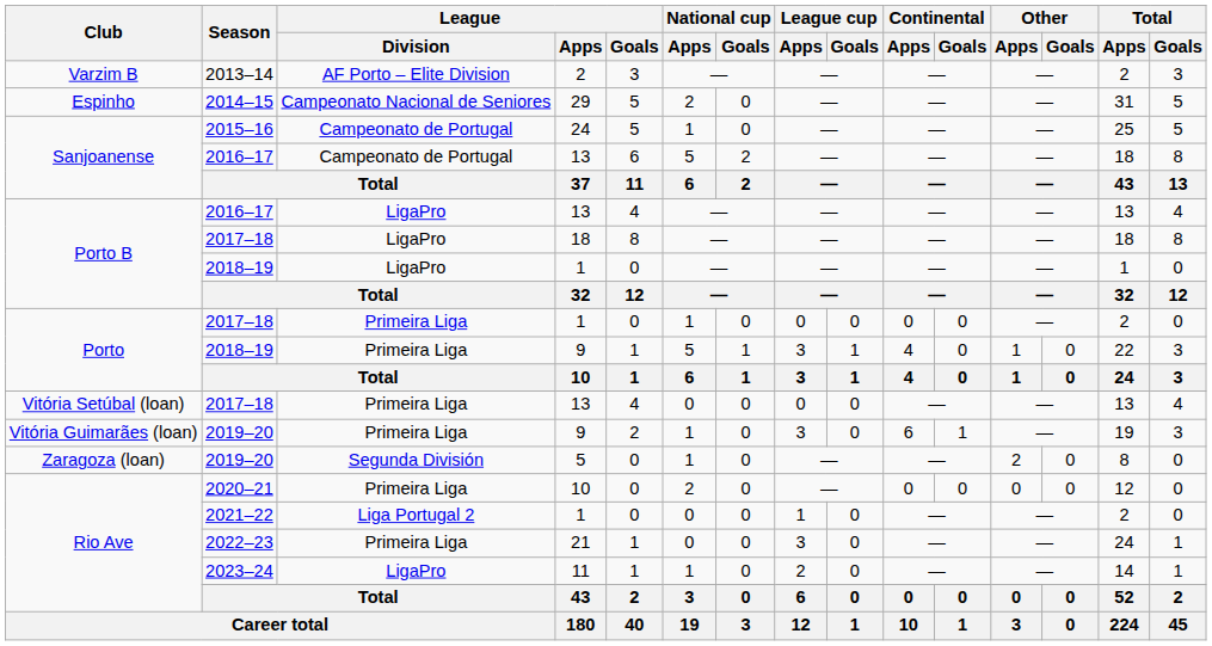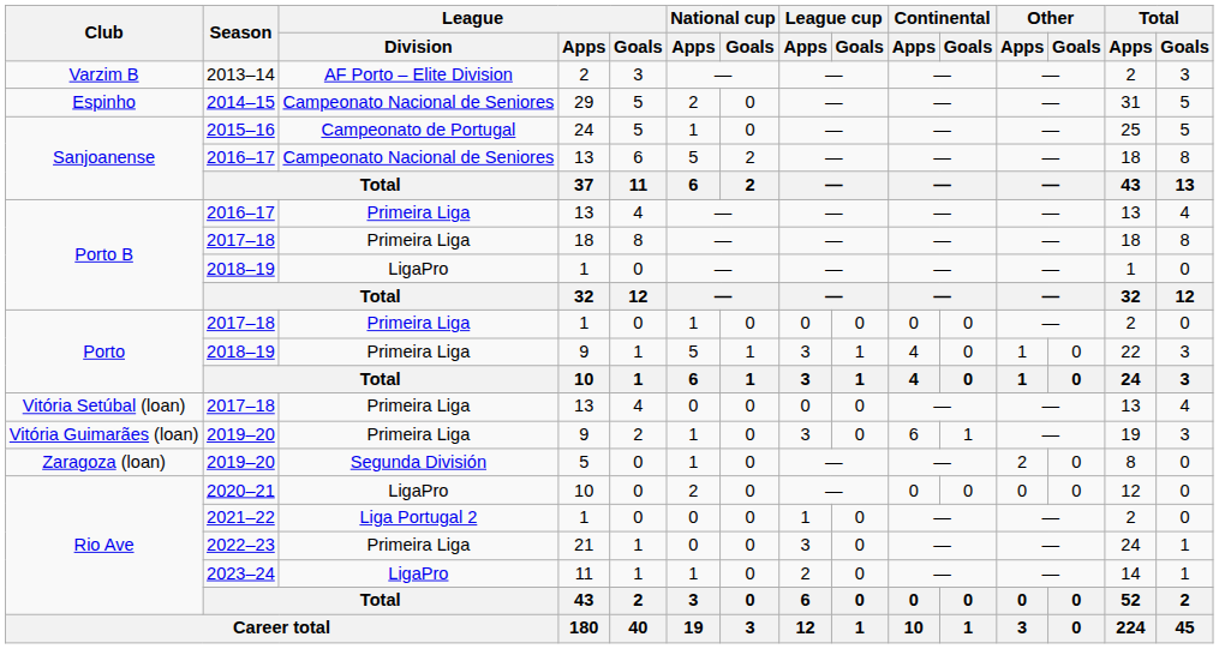 <table class="wikitable" style="text-align: center">
 <tr>
 <th rowspan="2">Club</th>
 <th rowspan="2">Season</th>
 <th colspan="3">League</th>
 <th colspan="2">National cup</th>
 <th colspan="2">League cup</th>
 <th colspan="2">Continental</th>
 <th colspan="2">Other</th>
 <th colspan="2">Total</th>
 </tr>
 <tr>
 <th>Division</th>
 <th>Apps</th>
 <th>Goals</th>
 <th>Apps</th>
 <th>Goals</th>
 <th>Apps</th>
 <th>Goals</th>
 <th>Apps</th>
 <th>Goals</th>
 <th>Apps</th>
 <th>Goals</th>
 <th>Apps</th>
 <th>Goals</th>
 </tr>
 <tr>
 <td><a href='#'>Varzim B</a></td>
 <td>2013–14</td>
 <td><a href='#'>AF Porto – Elite Division</a></td>
 <td>2</td>
 <td>3</td>
 <td colspan="2">—</td>
 <td colspan="2">—</td>
 <td colspan="2">—</td>
 <td colspan="2">—</td>
 <td>2</td>
 <td>3</td>
 </tr>
 <tr>
 <td><a href='#'>Espinho</a></td>
 <td><a href='#'>2014–15</a></td>
 <td><a href='#'>Campeonato Nacional de Seniores</a></td>
 <td>29</td>
 <td>5</td>
 <td>2</td>
 <td>0</td>
 <td colspan="2">—</td>
 <td colspan="2">—</td>
 <td colspan="2">—</td>
 <td>31</td>
 <td>5</td>
 </tr>
 <tr>
 <td rowspan="3"><a href='#'>Sanjoanense</a></td>
 <td><a href='#'>2015–16</a></td>
 <td><a href='#'>Campeonato de Portugal</a></td>
 <td>24</td>
 <td>5</td>
 <td>1</td>
 <td>0</td>
 <td colspan="2">—</td>
 <td colspan="2">—</td>
 <td colspan="2">—</td>
 <td>25</td>
 <td>5</td>
 </tr>
 <tr>
 <td><a href='#'>2016–17</a></td>
-<td>Campeonato de Portugal</td>
+<td><a href='#'>Campeonato Nacional de Seniores</a></td>
 <td>13</td>
 <td>6</td>
 <td>5</td>
 <td>2</td>
 <td colspan="2">—</td>
 <td colspan="2">—</td>
 <td colspan="2">—</td>
 <td>18</td>
 <td>8</td>
 </tr>
 <tr>
 <th colspan="2">Total</th>
 <th>37</th>
 <th>11</th>
 <th>6</th>
 <th>2</th>
 <th colspan="2">—</th>
 <th colspan="2">—</th>
 <th colspan="2">—</th>
 <th>43</th>
 <th>13</th>
 </tr>
 <tr>
 <td rowspan="4"><a href='#'>Porto B</a></td>
 <td><a href='#'>2016–17</a></td>
-<td><a href='#'>LigaPro</a></td>
+<td><a href='#'>Primeira Liga</a></td>
 <td>13</td>
 <td>4</td>
 <td colspan="2">—</td>
 <td colspan="2">—</td>
 <td colspan="2">—</td>
 <td colspan="2">—</td>
 <td>13</td>
 <td>4</td>
 </tr>
 <tr>
 <td><a href='#'>2017–18</a></td>
-<td>LigaPro</td>
+<td>Primeira Liga</td>
 <td>18</td>
 <td>8</td>
 <td colspan="2">—</td>
 <td colspan="2">—</td>
 <td colspan="2">—</td>
 <td colspan="2">—</td>
 <td>18</td>
 <td>8</td>
 </tr>
 <tr>
 <td><a href='#'>2018–19</a></td>
 <td>LigaPro</td>
 <td>1</td>
 <td>0</td>
 <td colspan="2">—</td>
 <td colspan="2">—</td>
 <td colspan="2">—</td>
 <td colspan="2">—</td>
 <td>1</td>
 <td>0</td>
 </tr>
 <tr>
 <th colspan="2">Total</th>
 <th>32</th>
 <th>12</th>
 <th colspan="2">—</th>
 <th colspan="2">—</th>
 <th colspan="2">—</th>
 <th colspan="2">—</th>
 <th>32</th>
 <th>12</th>
 </tr>
 <tr>
 <td rowspan="3"><a href='#'>Porto</a></td>
 <td><a href='#'>2017–18</a></td>
 <td><a href='#'>Primeira Liga</a></td>
 <td>1</td>
 <td>0</td>
 <td>1</td>
 <td>0</td>
 <td>0</td>
 <td>0</td>
 <td>0</td>
 <td>0</td>
 <td colspan="2">—</td>
 <td>2</td>
 <td>0</td>
 </tr>
 <tr>
 <td><a href='#'>2018–19</a></td>
 <td>Primeira Liga</td>
 <td>9</td>
 <td>1</td>
 <td>5</td>
 <td>1</td>
 <td>3</td>
 <td>1</td>
 <td>4</td>
 <td>0</td>
 <td>1</td>
 <td>0</td>
 <td>22</td>
 <td>3</td>
 </tr>
 <tr>
 <th colspan="2">Total</th>
 <th>10</th>
 <th>1</th>
 <th>6</th>
 <th>1</th>
 <th>3</th>
 <th>1</th>
 <th>4</th>
 <th>0</th>
 <th>1</th>
 <th>0</th>
 <th>24</th>
 <th>3</th>
 </tr>
 <tr>
 <td><a href='#'>Vitória Setúbal</a> (loan)</td>
 <td><a href='#'>2017–18</a></td>
 <td>Primeira Liga</td>
 <td>13</td>
 <td>4</td>
 <td>0</td>
 <td>0</td>
 <td>0</td>
 <td>0</td>
 <td colspan="2">—</td>
 <td colspan="2">—</td>
 <td>13</td>
 <td>4</td>
 </tr>
 <tr>
 <td><a href='#'>Vitória Guimarães</a> (loan)</td>
 <td><a href='#'>2019–20</a></td>
 <td>Primeira Liga</td>
 <td>9</td>
 <td>2</td>
 <td>1</td>
 <td>0</td>
 <td>3</td>
 <td>0</td>
 <td>6</td>
 <td>1</td>
 <td colspan="2">—</td>
 <td>19</td>
 <td>3</td>
 </tr>
 <tr>
 <td><a href='#'>Zaragoza</a> (loan)</td>
 <td><a href='#'>2019–20</a></td>
 <td><a href='#'>Segunda División</a></td>
 <td>5</td>
 <td>0</td>
 <td>1</td>
 <td>0</td>
 <td colspan="2">—</td>
 <td colspan="2">—</td>
 <td>2</td>
 <td>0</td>
 <td>8</td>
 <td>0</td>
 </tr>
 <tr>
 <td rowspan="5"><a href='#'>Rio Ave</a></td>
 <td><a href='#'>2020–21</a></td>
-<td>Primeira Liga</td>
+<td>LigaPro</td>
 <td>10</td>
 <td>0</td>
 <td>2</td>
 <td>0</td>
 <td colspan="2">—</td>
 <td>0</td>
 <td>0</td>
 <td>0</td>
 <td>0</td>
 <td>12</td>
 <td>0</td>
 </tr>
 <tr>
 <td><a href='#'>2021–22</a></td>
 <td><a href='#'>Liga Portugal 2</a></td>
 <td>1</td>
 <td>0</td>
 <td>0</td>
 <td>0</td>
 <td>1</td>
 <td>0</td>
 <td colspan="2">—</td>
 <td colspan="2">—</td>
 <td>2</td>
 <td>0</td>
 </tr>
 <tr>
 <td><a href='#'>2022–23</a></td>
 <td>Primeira Liga</td>
 <td>21</td>
 <td>1</td>
 <td>0</td>
 <td>0</td>
 <td>3</td>
 <td>0</td>
 <td colspan="2">—</td>
 <td colspan="2">—</td>
 <td>24</td>
 <td>1</td>
 </tr>
 <tr>
 <td><a href='#'>2023–24</a></td>
 <td><a href='#'>LigaPro</a></td>
 <td>11</td>
 <td>1</td>
 <td>1</td>
 <td>0</td>
 <td>2</td>
 <td>0</td>
 <td colspan="2">—</td>
 <td colspan="2">—</td>
 <td>14</td>
 <td>1</td>
 </tr>
 <tr>
 <th colspan="2">Total</th>
 <th>43</th>
 <th>2</th>
 <th>3</th>
 <th>0</th>
 <th>6</th>
 <th>0</th>
 <th>0</th>
 <th>0</th>
 <th>0</th>
 <th>0</th>
 <th>52</th>
 <th>2</th>
 </tr>
 <tr>
 <th colspan="3">Career total</th>
 <th>180</th>
 <th>40</th>
 <th>19</th>
 <th>3</th>
 <th>12</th>
 <th>1</th>
 <th>10</th>
 <th>1</th>
 <th>3</th>
 <th>0</th>
 <th>224</th>
 <th>45</th>
 </tr>
 </table>
